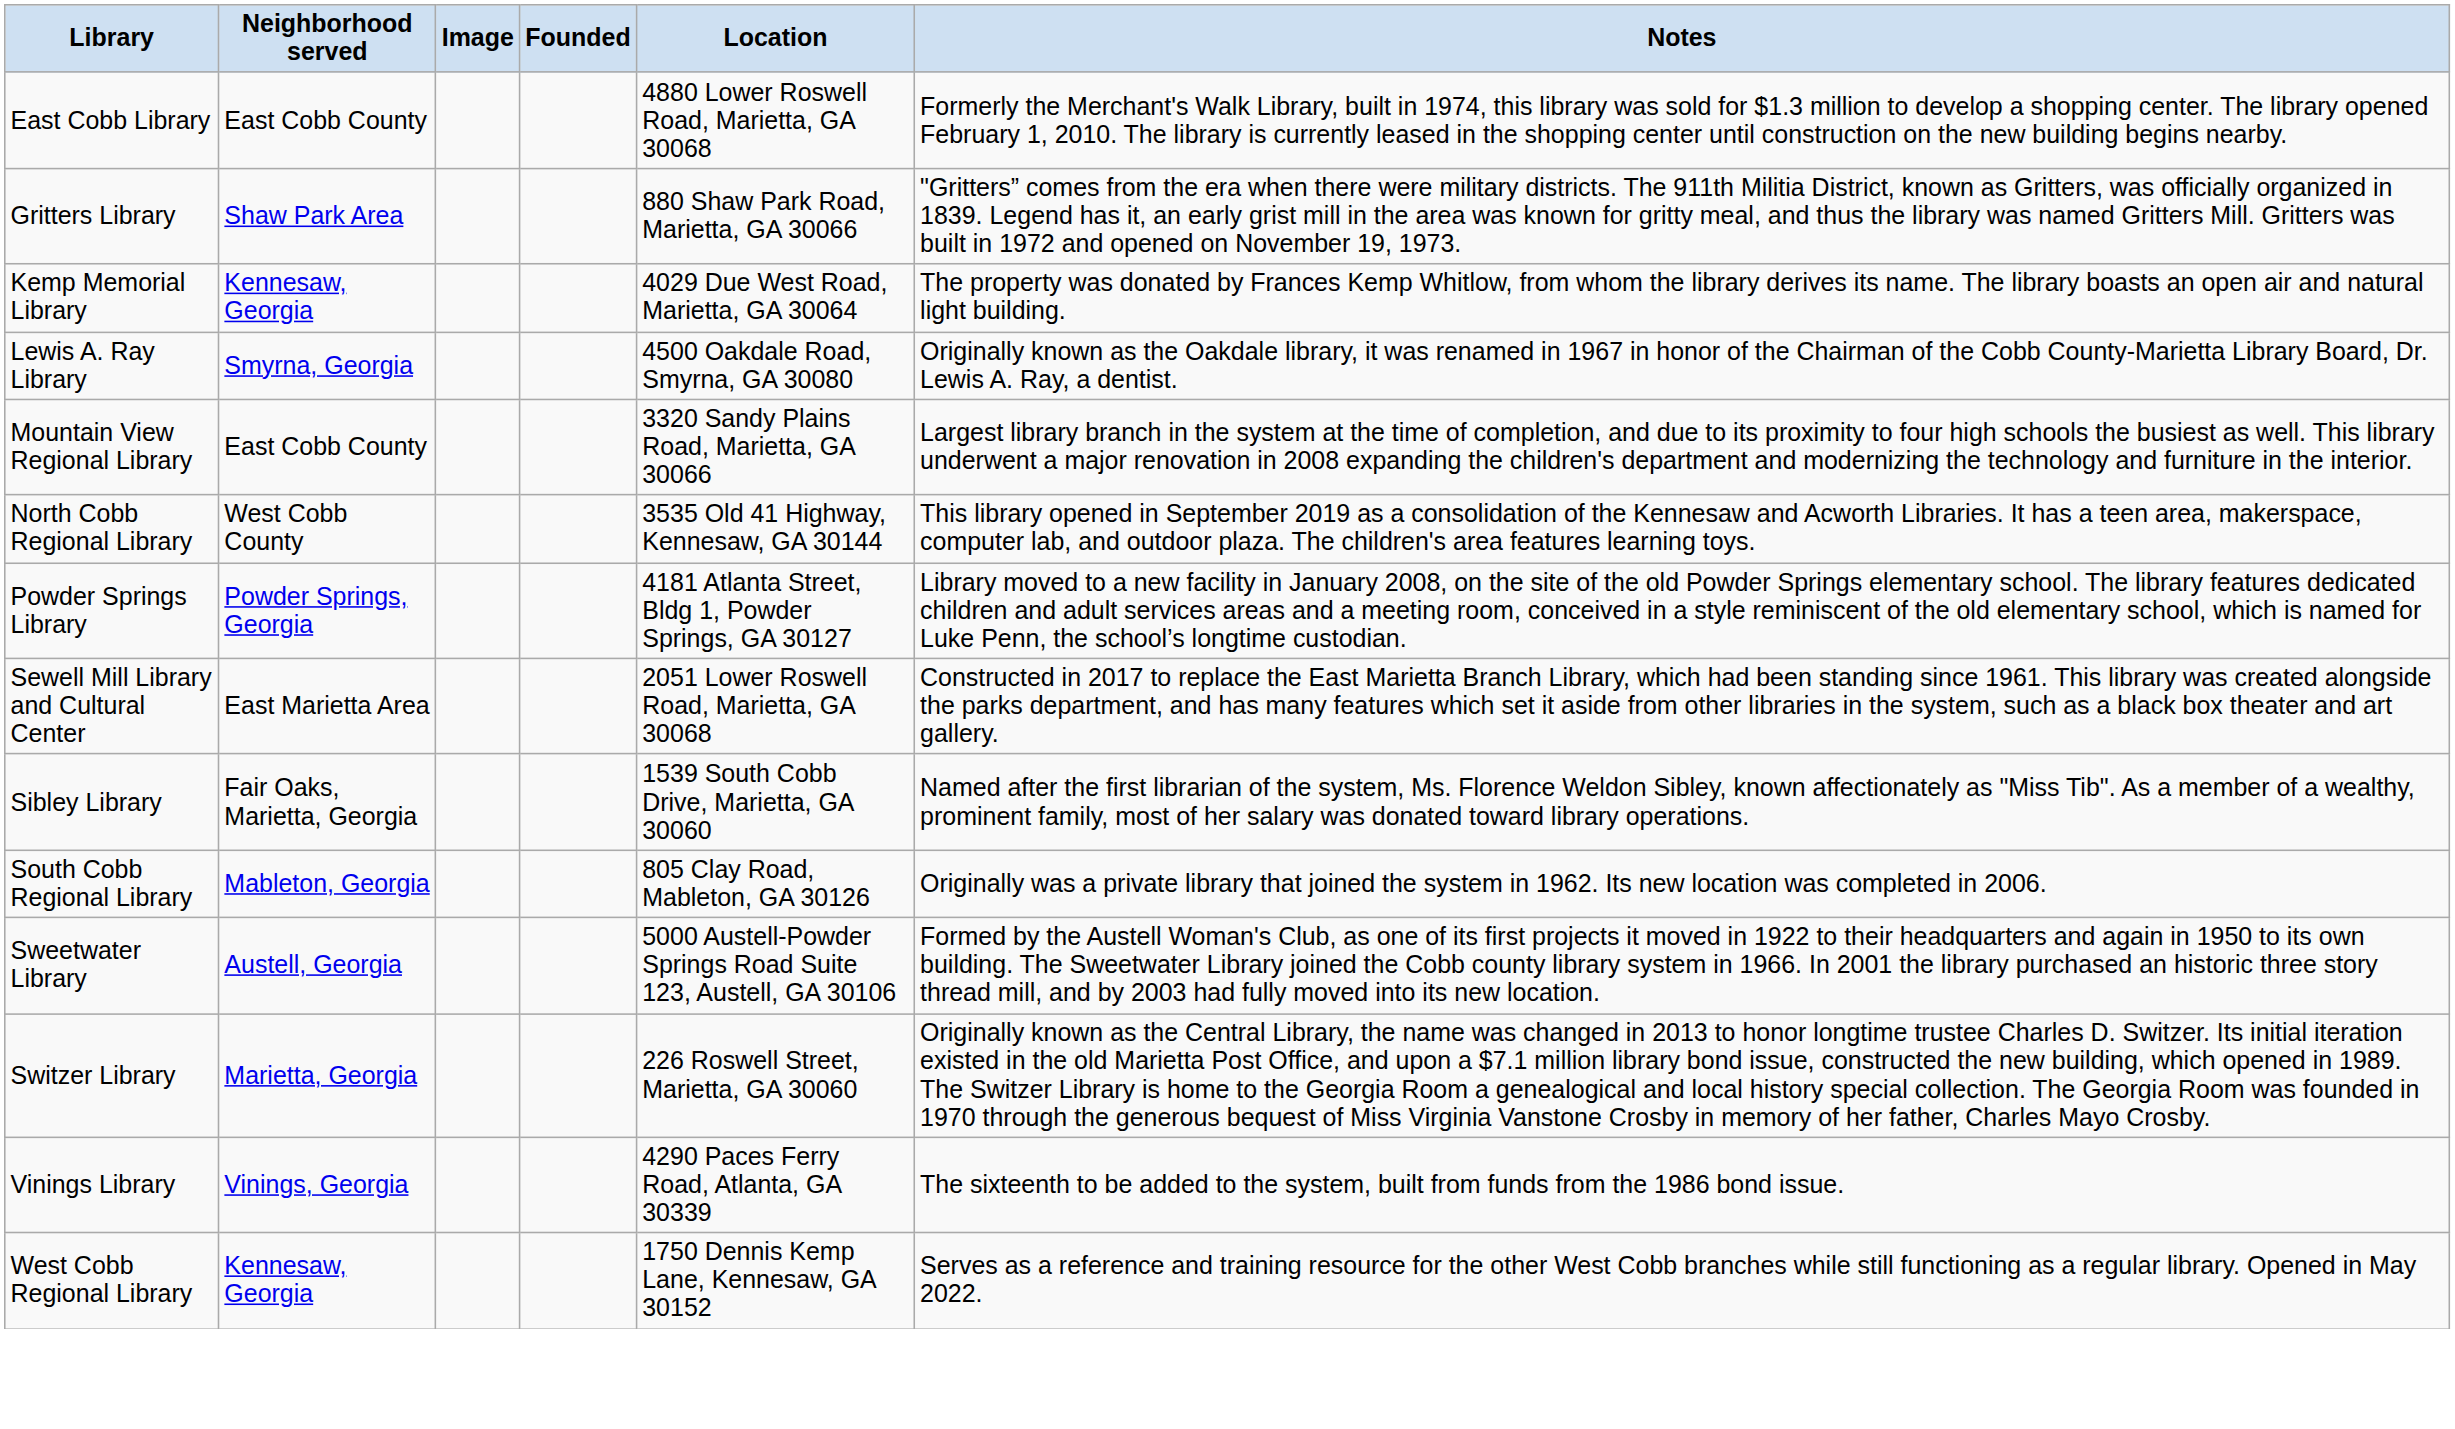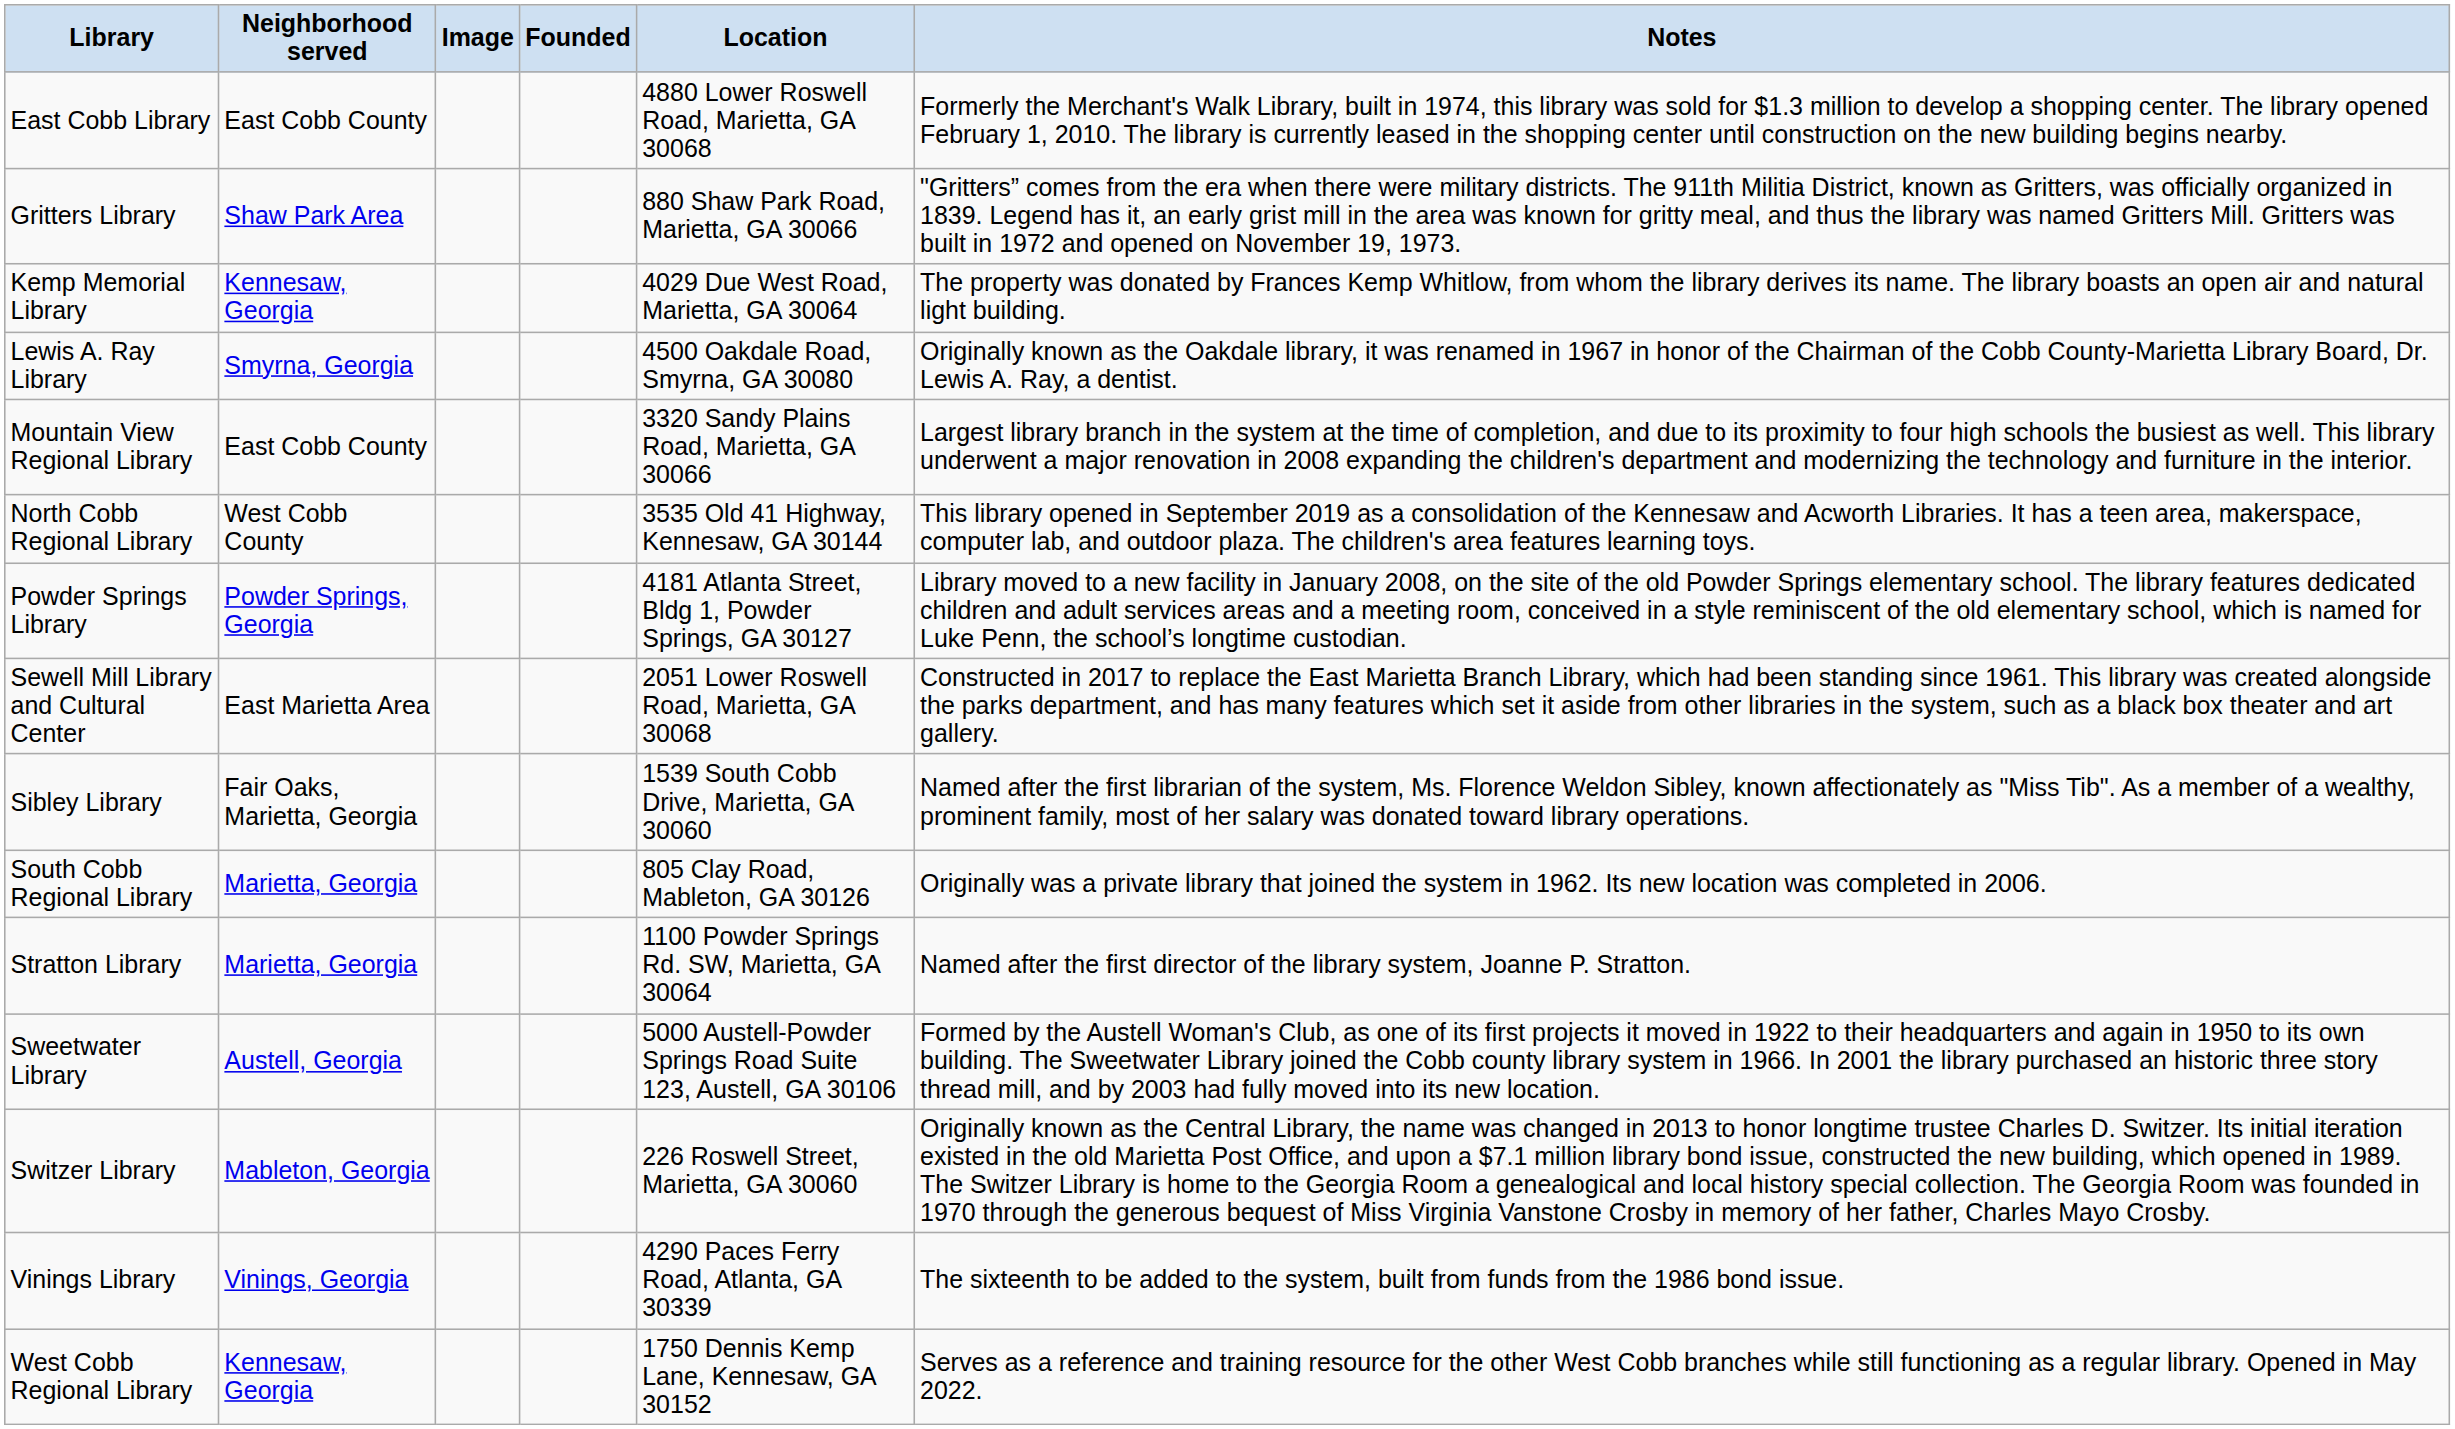 <table class="wikitable sortable" align="center">
 <tr>
 <th style="background-color:#CEE0F2;">Library</th>
 <th style="background-color:#CEE0F2;">Neighborhood served</th>
 <th style="background-color:#CEE0F2;" class="unsortable">Image</th>
 <th style="background-color:#CEE0F2;">Founded</th>
 <th style="background-color:#CEE0F2;">Location</th>
 <th style="background-color:#CEE0F2;" class="unsortable">Notes</th>
 </tr>
 <tr ->
 <td>East Cobb Library</td>
 <td>East Cobb County</td>
 <td></td>
 <td></td>
 <td>4880 Lower Roswell Road, Marietta, GA 30068</td>
 <td>Formerly the Merchant's Walk Library, built in 1974, this library was sold for $1.3 million to develop a shopping center. The library opened February 1, 2010. The library is currently leased in the shopping center until construction on the new building begins nearby.</td>
 </tr>
 <tr ->
 <td>Gritters Library</td>
 <td><a href='#'>Shaw Park Area</a></td>
 <td></td>
 <td></td>
 <td>880 Shaw Park Road, Marietta, GA 30066</td>
 <td>"Gritters” comes from the era when there were military districts. The 911th Militia District, known as Gritters, was officially organized in 1839. Legend has it, an early grist mill in the area was known for gritty meal, and thus the library was named Gritters Mill. Gritters was built in 1972 and opened on November 19, 1973.</td>
 </tr>
 <tr ->
 <td>Kemp Memorial Library</td>
 <td><a href='#'>Kennesaw, Georgia</a></td>
 <td></td>
 <td></td>
 <td>4029 Due West Road, Marietta, GA 30064</td>
 <td>The property was donated by Frances Kemp Whitlow, from whom the library derives its name. The library boasts an open air and natural light building.</td>
 </tr>
 <tr ->
 <td>Lewis A. Ray Library</td>
 <td><a href='#'>Smyrna, Georgia</a></td>
 <td></td>
 <td></td>
 <td>4500 Oakdale Road, Smyrna, GA 30080</td>
 <td>Originally known as the Oakdale library, it was renamed in 1967 in honor of the Chairman of the Cobb County-Marietta Library Board, Dr. Lewis A. Ray, a dentist.</td>
 </tr>
 <tr ->
 <td>Mountain View Regional Library</td>
 <td>East Cobb County</td>
 <td></td>
 <td></td>
 <td>3320 Sandy Plains Road, Marietta, GA 30066</td>
 <td>Largest library branch in the system at the time of completion, and due to its proximity to four high schools the busiest as well. This library underwent a major renovation in 2008 expanding the children's department and modernizing the technology and furniture in the interior.</td>
 </tr>
 <tr ->
 <td>North Cobb Regional Library</td>
 <td>West Cobb County</td>
 <td></td>
 <td></td>
 <td>3535 Old 41 Highway, Kennesaw, GA 30144</td>
 <td>This library opened in September 2019 as a consolidation of the Kennesaw and Acworth Libraries. It has a teen area, makerspace, computer lab, and outdoor plaza. The children's area features learning toys.</td>
 </tr>
 <tr ->
 <td>Powder Springs Library</td>
 <td><a href='#'>Powder Springs, Georgia</a></td>
 <td></td>
 <td></td>
 <td>4181 Atlanta Street, Bldg 1, Powder Springs, GA 30127</td>
 <td>Library moved to a new facility in January 2008, on the site of the old Powder Springs elementary school. The library features dedicated children and adult services areas and a meeting room, conceived in a style reminiscent of the old elementary school, which is named for Luke Penn, the school’s longtime custodian.</td>
 </tr>
 <tr ->
 <td>Sewell Mill Library and Cultural Center</td>
 <td>East Marietta Area</td>
 <td></td>
 <td></td>
 <td>2051 Lower Roswell Road, Marietta, GA 30068</td>
 <td>Constructed in 2017 to replace the East Marietta Branch Library, which had been standing since 1961. This library was created alongside the parks department, and has many features which set it aside from other libraries in the system, such as a black box theater and art gallery.</td>
 </tr>
 <tr ->
 <td>Sibley Library</td>
 <td>Fair Oaks, Marietta, Georgia</td>
 <td></td>
 <td></td>
 <td>1539 South Cobb Drive, Marietta, GA 30060</td>
 <td>Named after the first librarian of the system, Ms. Florence Weldon Sibley, known affectionately as "Miss Tib". As a member of a wealthy, prominent family, most of her salary was donated toward library operations.</td>
 </tr>
 <tr ->
 <td>South Cobb Regional Library</td>
-<td><a href='#'>Mableton, Georgia</a></td>
+<td><a href='#'>Marietta, Georgia</a></td>
 <td></td>
 <td></td>
 <td>805 Clay Road, Mableton, GA 30126</td>
 <td>Originally was a private library that joined the system in 1962. Its new location was completed in 2006.</td>
+</tr>
+<tr ->
+<td>Stratton Library</td>
+<td><a href='#'>Marietta, Georgia</a></td>
+<td></td>
+<td></td>
+<td>1100 Powder Springs Rd. SW, Marietta, GA 30064</td>
+<td>Named after the first director of the library system, Joanne P. Stratton.</td>
 </tr>
 <tr ->
 <td>Sweetwater Library</td>
 <td><a href='#'>Austell, Georgia</a></td>
 <td></td>
 <td></td>
 <td>5000 Austell-Powder Springs Road Suite 123, Austell, GA 30106</td>
 <td>Formed by the Austell Woman's Club, as one of its first projects it moved in 1922 to their headquarters and again in 1950 to its own building. The Sweetwater Library joined the Cobb county library system in 1966. In 2001 the library purchased an historic three story thread mill, and by 2003 had fully moved into its new location.</td>
 </tr>
 <tr ->
 <td>Switzer Library</td>
-<td><a href='#'>Marietta, Georgia</a></td>
+<td><a href='#'>Mableton, Georgia</a></td>
 <td></td>
 <td></td>
 <td>226 Roswell Street, Marietta, GA 30060</td>
 <td>Originally known as the Central Library, the name was changed in 2013 to honor longtime trustee Charles D. Switzer. Its initial iteration existed in the old Marietta Post Office, and upon a $7.1 million library bond issue, constructed the new building, which opened in 1989. The Switzer Library is home to the Georgia Room a genealogical and local history special collection. The Georgia Room was founded in 1970 through the generous bequest of Miss Virginia Vanstone Crosby in memory of her father, Charles Mayo Crosby.</td>
 </tr>
 <tr ->
 <td>Vinings Library</td>
 <td><a href='#'>Vinings, Georgia</a></td>
 <td></td>
 <td></td>
 <td>4290 Paces Ferry Road, Atlanta, GA 30339</td>
 <td>The sixteenth to be added to the system, built from funds from the 1986 bond issue.</td>
 </tr>
 <tr ->
 <td>West Cobb Regional Library</td>
 <td><a href='#'>Kennesaw, Georgia</a></td>
 <td></td>
 <td></td>
 <td>1750 Dennis Kemp Lane, Kennesaw, GA 30152</td>
 <td>Serves as a reference and training resource for the other West Cobb branches while still functioning as a regular library. Opened in May 2022.</td>
 </tr>
 </table>
